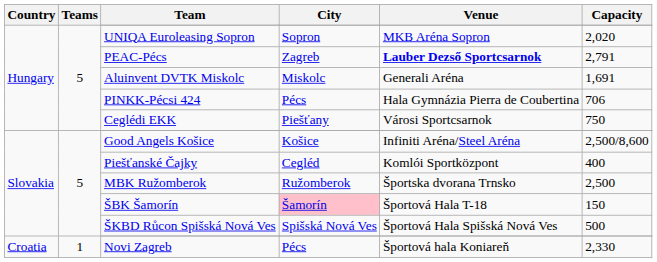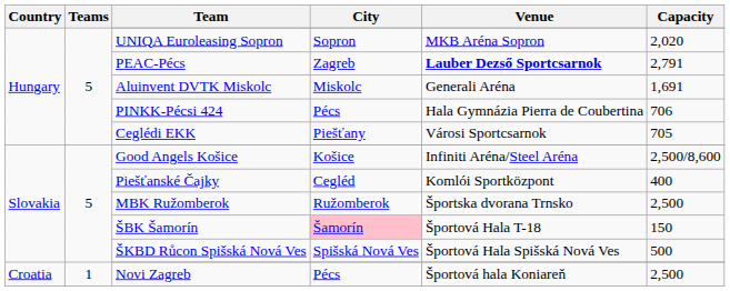 <table class="wikitable">
 <tr>
 <th>Country</th>
 <th>Teams</th>
 <th>Team</th>
 <th>City</th>
 <th>Venue</th>
 <th>Capacity</th>
 </tr>
 <tr>
 <td rowspan=6> <a href='#'>Hungary</a></td>
 <td align=center rowspan=6>5</td>
 </tr>
 <tr>
 <td><a href='#'>UNIQA Euroleasing Sopron</a></td>
 <td><a href='#'>Sopron</a></td>
 <td><a href='#'>MKB Aréna Sopron</a></td>
 <td>2,020</td>
 </tr>
 <tr>
 <td><a href='#'>PEAC-Pécs</a></td>
 <td><a href='#'>Zagreb</a></td>
 <td><strong><a href='#'>Lauber Dezső Sportcsarnok</a></strong></td>
 <td>2,791</td>
 </tr>
 <tr>
 <td><a href='#'>Aluinvent DVTK Miskolc</a></td>
 <td><a href='#'>Miskolc</a></td>
 <td>Generali Aréna</td>
 <td>1,691</td>
 </tr>
 <tr>
 <td><a href='#'>PINKK-Pécsi 424</a></td>
 <td><a href='#'>Pécs</a></td>
 <td>Hala Gymnázia Pierra de Coubertina</td>
 <td>706</td>
 </tr>
 <tr>
 <td><a href='#'>Ceglédi EKK</a></td>
 <td><a href='#'>Piešťany</a></td>
 <td>Városi Sportcsarnok</td>
-<td>750</td>
+<td>705</td>
 </tr>
 <tr>
 <td rowspan=6> <a href='#'>Slovakia</a></td>
 <td align=center rowspan=6>5</td>
 </tr>
 <tr>
 <td><a href='#'>Good Angels Košice</a></td>
 <td><a href='#'>Košice</a></td>
 <td>Infiniti Aréna/<a href='#'>Steel Aréna</a></td>
 <td>2,500/8,600</td>
 </tr>
 <tr>
 <td><a href='#'>Piešťanské Čajky</a></td>
 <td><a href='#'>Cegléd</a></td>
 <td>Komlói Sportközpont</td>
 <td>400</td>
 </tr>
 <tr>
 <td><a href='#'>MBK Ružomberok</a></td>
 <td><a href='#'>Ružomberok</a></td>
 <td>Športska dvorana Trnsko</td>
 <td>2,500</td>
 </tr>
 <tr>
 <td><a href='#'>ŠBK Šamorín</a></td>
 <td style="background: pink;"><a href='#'>Šamorín</a></td>
 <td>Športová Hala T-18</td>
 <td>150</td>
 </tr>
 <tr>
 <td><a href='#'>ŠKBD Růcon Spišská Nová Ves</a></td>
 <td><a href='#'>Spišská Nová Ves</a></td>
 <td>Športová Hala Spišská Nová Ves</td>
 <td>500</td>
 </tr>
 <tr>
 <td rowspan=2> <a href='#'>Croatia</a></td>
 <td align=center rowspan=2>1</td>
 </tr>
 <tr>
 <td><a href='#'>Novi Zagreb</a></td>
 <td><a href='#'>Pécs</a></td>
 <td>Športová hala Koniareň</td>
-<td>2,330</td>
+<td>2,500</td>
 </tr>
 </table>
